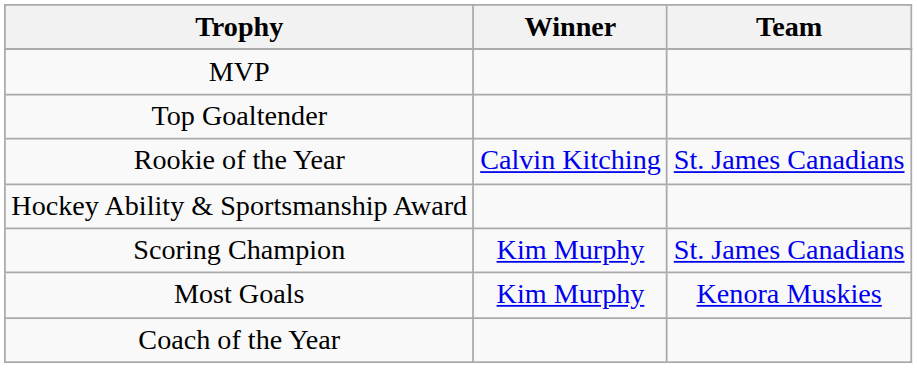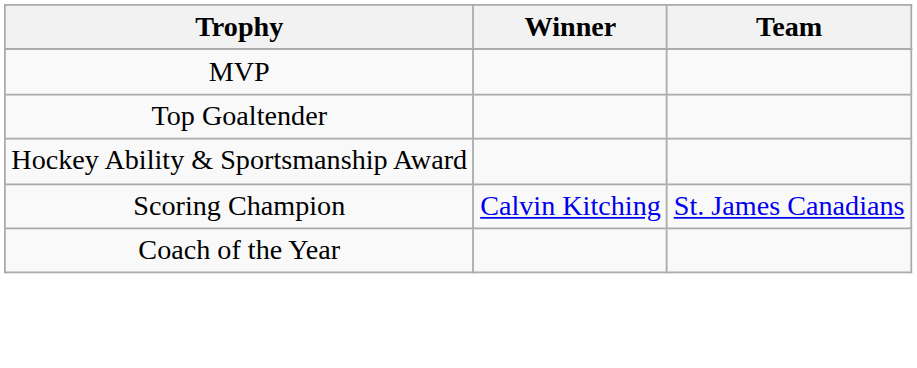 <table class="wikitable" style="text-align:center">
 <tr>
 <th>Trophy</th>
 <th>Winner</th>
 <th>Team</th>
 </tr>
 <tr align="center">
 </tr>
 <tr>
 <td>MVP</td>
 <td></td>
 <td></td>
 </tr>
 <tr>
 <td>Top Goaltender</td>
 <td></td>
 <td></td>
 </tr>
 <tr>
-<td>Rookie of the Year</td>
-<td><a href='#'>Calvin Kitching</a></td>
-<td><a href='#'>St. James Canadians</a></td>
-</tr>
-<tr>
 <td>Hockey Ability & Sportsmanship Award</td>
 <td></td>
 <td></td>
 </tr>
 <tr>
 <td>Scoring Champion</td>
-<td><a href='#'>Kim Murphy</a></td>
+<td><a href='#'>Calvin Kitching</a></td>
 <td><a href='#'>St. James Canadians</a></td>
-</tr>
-<tr>
-<td>Most Goals</td>
-<td><a href='#'>Kim Murphy</a></td>
-<td><a href='#'>Kenora Muskies</a></td>
 </tr>
 <tr>
 <td>Coach of the Year</td>
 <td></td>
 <td></td>
 </tr>
 </table>
